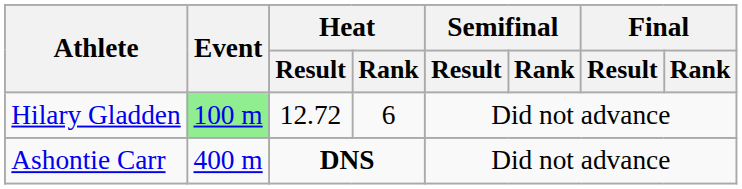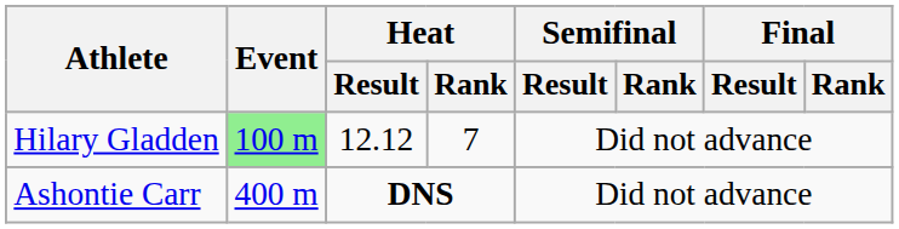 <table class="wikitable" style="font-size:90%; text-align:center">
 <tr>
 <th rowspan=2>Athlete</th>
 <th rowspan=2>Event</th>
 <th colspan=2>Heat</th>
 <th colspan=2>Semifinal</th>
 <th colspan=2>Final</th>
 </tr>
 <tr style="font-size:95%">
 <th>Result</th>
 <th>Rank</th>
 <th>Result</th>
 <th>Rank</th>
 <th>Result</th>
 <th>Rank</th>
 </tr>
 <tr>
 <td align=left><a href='#'>Hilary Gladden</a></td>
 <td align=left rowspan=1 style="background: lightgreen;"><a href='#'>100 m</a></td>
-<td>12.72</td>
-<td>6</td>
+<td>12.12</td>
+<td>7</td>
 <td colspan="4">Did not advance</td>
 </tr>
 <tr>
 <td align=left><a href='#'>Ashontie Carr</a></td>
 <td align=left rowspan=1><a href='#'>400 m</a></td>
 <td colspan=2><strong>DNS</strong></td>
 <td colspan=4>Did not advance</td>
 </tr>
 </table>
